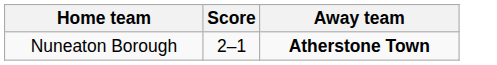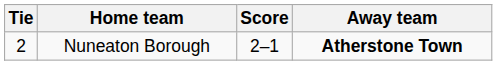 <table class="wikitable" style="text-align:center;">
 <tr>
+<th width=20>Tie</th>
 <th width=175>Home team</th>
 <th width=20>Score</th>
 <th width=175>Away team</th>
 </tr>
 <tr>
+<td>2</td>
 <td>Nuneaton Borough</td>
 <td>2–1</td>
 <td><strong>Atherstone Town</strong></td>
 </tr>
 </table>
